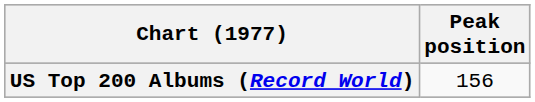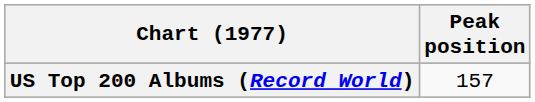 <table class="wikitable sortable plainrowheaders" style="text-align:center">
 <tr>
 <th scope="col">Chart (1977)</th>
 <th scope="col">Peak<br>position</th>
 </tr>
 <tr>
 <th scope="row">US Top 200 Albums (<em><a href='#'>Record World</a></em>)</th>
-<td style="text-align:center;">156</td>
+<td style="text-align:center;">157</td>
 </tr>
 </table>
